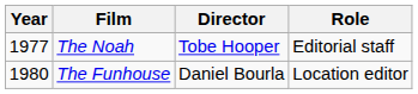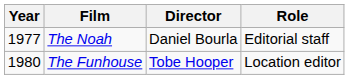 <table class="wikitable">
 <tr>
 <th>Year</th>
 <th>Film</th>
 <th>Director</th>
 <th>Role</th>
 </tr>
 <tr>
 <td>1977</td>
 <td><em><a href='#'>The Noah</a></em></td>
-<td><a href='#'>Tobe Hooper</a></td>
+<td>Daniel Bourla</td>
 <td>Editorial staff</td>
 </tr>
 <tr>
 <td>1980</td>
 <td><em><a href='#'>The Funhouse</a></em></td>
-<td>Daniel Bourla</td>
+<td><a href='#'>Tobe Hooper</a></td>
 <td>Location editor</td>
 </tr>
 </table>
